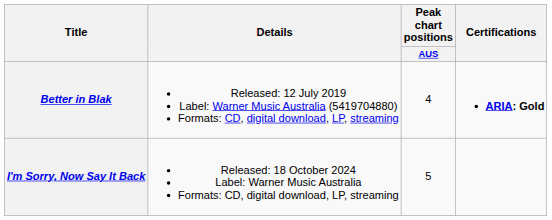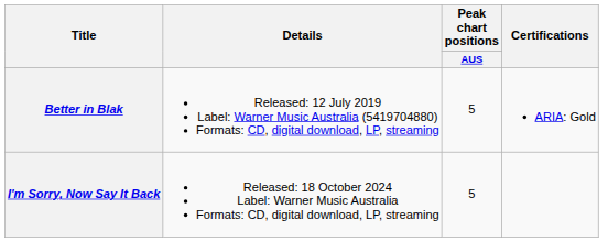 <table class="wikitable plainrowheaders" style="text-align:center;" border="1">
 <tr>
 <th scope="col" rowspan="2">Title</th>
 <th scope="col" rowspan="2">Details</th>
 <th colspan="1">Peak chart positions</th>
 <th scope="col" rowspan="2">Certifications</th>
 </tr>
 <tr>
 <th scope="col" style="width:3em;font-size:85%"><a href='#'>AUS</a><br></th>
 </tr>
 <tr>
 <th scope="row"><em><a href='#'>Better in Blak</a></em></th>
 <td><br><ul><li>Released: 12 July 2019</li><li>Label: <a href='#'>Warner Music Australia</a> (5419704880)</li><li>Formats: <a href='#'>CD</a>, <a href='#'>digital download</a>, <a href='#'>LP</a>, <a href='#'>streaming</a></li></ul></td>
-<td>4</td>
-<td><strong><br><ul><li><a href='#'>ARIA</a>: Gold</li></ul></strong></td>
+<td>5</td>
+<td><br><ul><li><a href='#'>ARIA</a>: Gold</li></ul></td>
 </tr>
 <tr>
 <th scope="row"><em><a href='#'>I'm Sorry, Now Say It Back</a></em></th>
 <td><br><ul><li>Released: 18 October 2024</li><li>Label: Warner Music Australia</li><li>Formats: CD, digital download, LP, streaming</li></ul></td>
 <td>5<br></td>
 <td></td>
 </tr>
 </table>
